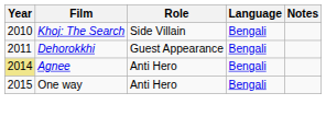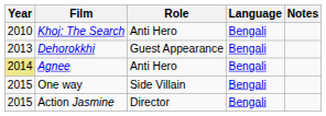 <table class="wikitable sortable">
 <tr>
 <th>Year</th>
 <th>Film</th>
 <th>Role</th>
 <th>Language</th>
 <th>Notes</th>
 </tr>
 <tr>
 <td>2010</td>
 <td><em><a href='#'>Khoj: The Search</a></em></td>
-<td>Side Villain</td>
+<td>Anti Hero</td>
 <td><a href='#'>Bengali</a></td>
 <td></td>
 </tr>
 <tr>
-<td>2011</td>
+<td>2013</td>
 <td><em><a href='#'>Dehorokkhi</a></em></td>
 <td>Guest Appearance</td>
 <td><a href='#'>Bengali</a></td>
 <td></td>
 </tr>
 <tr>
 <td style="background: khaki;">2014</td>
 <td><em><a href='#'>Agnee</a></em></td>
 <td>Anti Hero</td>
 <td><a href='#'>Bengali</a></td>
 <td></td>
 </tr>
 <tr>
 <td>2015</td>
 <td>One way</td>
-<td>Anti Hero</td>
+<td>Side Villain</td>
+<td><a href='#'>Bengali</a></td>
+<td></td>
+</tr>
+<tr>
+<td>2015</td>
+<td>Action <em>Jasmine</em></td>
+<td>Director</td>
 <td><a href='#'>Bengali</a></td>
 <td></td>
 </tr>
 </table>
